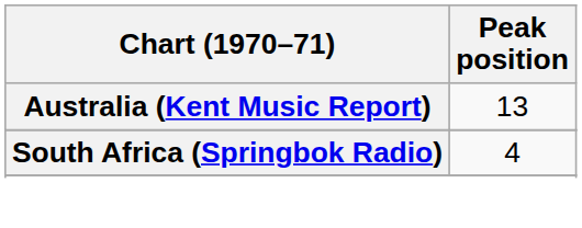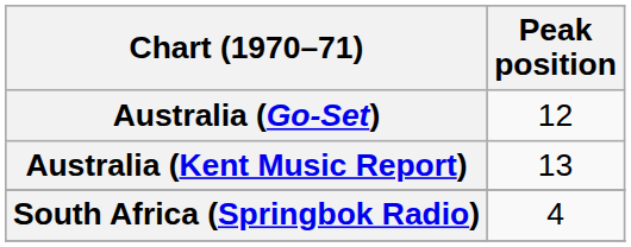 <table class="wikitable sortable plainrowheaders" style="text-align:center">
 <tr>
 <th>Chart (1970–71)</th>
 <th>Peak<br>position</th>
+</tr>
+<tr>
+<th scope="row">Australia (<em><a href='#'>Go-Set</a></em>)</th>
+<td>12</td>
 </tr>
 <tr>
 <th scope="row">Australia (<a href='#'>Kent Music Report</a>)</th>
 <td>13</td>
 </tr>
 <tr>
 </tr>
 <tr>
 </tr>
 <tr>
 </tr>
 <tr>
 </tr>
 <tr>
 </tr>
 <tr>
 <th scope="row">South Africa (<a href='#'>Springbok Radio</a>)</th>
 <td>4</td>
 </tr>
 <tr>
 </tr>
 <tr>
 </tr>
 </table>
